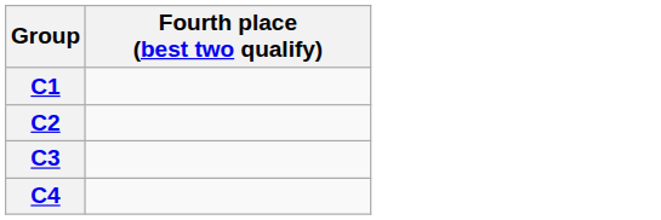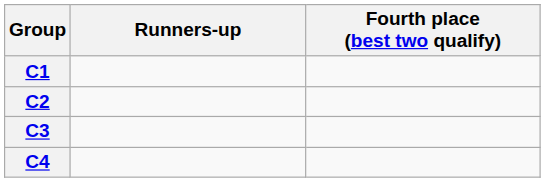 <table class="wikitable">
 <tr>
 <th>Group</th>
+<th style="width:190px">Runners-up</th>
 <th style="width:190px">Fourth place<br>(<a href='#'>best two</a> qualify)</th>
 </tr>
 <tr>
 <th><a href='#'>C1</a></th>
 <td></td>
+<td></td>
 </tr>
 <tr>
 <th><a href='#'>C2</a></th>
+<td></td>
 <td></td>
 </tr>
 <tr>
 <th><a href='#'>C3</a></th>
 <td></td>
+<td></td>
 </tr>
 <tr>
 <th><a href='#'>C4</a></th>
 <td></td>
+<td></td>
 </tr>
 </table>
